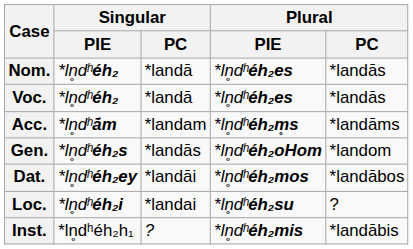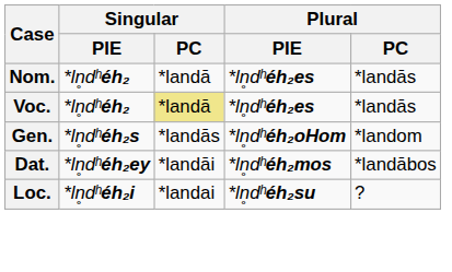 <table class="wikitable">
 <tr>
 <th rowspan="2">Case</th>
 <th colspan="2">Singular</th>
 <th colspan="2">Plural</th>
 </tr>
 <tr>
 <th>PIE</th>
 <th>PC</th>
 <th>PIE</th>
 <th>PC</th>
 </tr>
 <tr>
 <th>Nom.</th>
 <td><em>*ln̥dʰ<strong>éh₂<strong><em></td>
 <td></em>*land</strong>ā</em></strong></td>
 <td><em>*ln̥dʰ<strong>éh₂es<strong><em></td>
 <td></em>*land</strong>ās</em></strong></td>
 </tr>
 <tr>
 <th>Voc.</th>
 <td><em>*ln̥dʰ<strong>éh₂<strong><em></td>
-<td></em>*land</strong>ā</em></strong></td>
+<td style="background: khaki;"></em>*land</strong>ā</em></strong></td>
 <td><em>*ln̥dʰ<strong>éh₂es<strong><em></td>
 <td></em>*land</strong>ās</em></strong></td>
-</tr>
-<tr>
-<th>Acc.</th>
-<td><em>*ln̥dʰ<strong>ā́m<strong><em></td>
-<td></em>*land</strong>am</em></strong></td>
-<td><em>*ln̥dʰ<strong>éh₂m̥s<strong><em></td>
-<td></em>*land</strong>āms</em></strong></td>
 </tr>
 <tr>
 <th>Gen.</th>
 <td><em>*ln̥dʰ<strong>éh₂s<strong><em></td>
 <td></em>*land</strong>ās</em></strong></td>
 <td><em>*ln̥dʰ<strong>éh₂oHom<strong><em></td>
 <td></em>*land</strong>om</em></strong></td>
 </tr>
 <tr>
 <th>Dat.</th>
 <td><em>*ln̥dʰ<strong>éh₂ey<strong><em></td>
 <td></em>*land</strong>āi</em></strong></td>
 <td><em>*ln̥dʰ<strong>éh₂mos<strong><em></td>
 <td></em>*land</strong>ābos</em></strong></td>
 </tr>
 <tr>
 <th>Loc.</th>
 <td><em>*ln̥dʰ<strong>éh₂i<strong><em></td>
 <td></em>*land</strong>ai</em></strong></td>
 <td><em>*ln̥dʰ<strong>éh₂su<strong><em></td>
 <td></em>?<em></td>
 </tr>
-<tr>
-<th>Inst.</th>
-<td></em>*ln̥dʰ</strong>éh₂h₁</em></strong></td>
-<td><em>?</em></td>
-<td><em>*ln̥dʰ<strong>éh₂mis<strong><em></td>
-<td></em>*land</strong>ābis</em></strong></td>
-</tr>
 </table>
